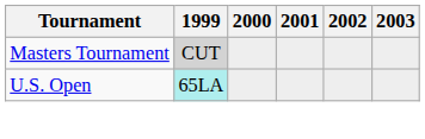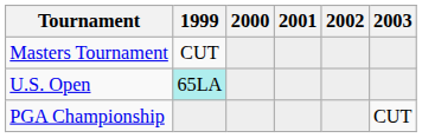 <table class="wikitable" style="font-size:95%;">
 <tr>
 <th>Tournament</th>
 <th>1999</th>
 <th>2000</th>
 <th>2001</th>
 <th>2002</th>
 <th>2003</th>
 </tr>
 <tr>
 <td><a href='#'>Masters Tournament</a></td>
-<td align="center" style="background: lightgrey;">CUT</td>
+<td align="center">CUT</td>
 <td style="background:#eeeeee;"></td>
 <td style="background:#eeeeee;"></td>
 <td style="background:#eeeeee;"></td>
 <td style="background:#eeeeee;"></td>
 </tr>
 <tr>
 <td><a href='#'>U.S. Open</a></td>
 <td align="center" style="background: paleturquoise;">65<span>LA</span></td>
 <td style="background:#eeeeee;"></td>
 <td style="background:#eeeeee;"></td>
 <td style="background:#eeeeee;"></td>
 <td style="background:#eeeeee;"></td>
 </tr>
+<tr>
+<td><a href='#'>PGA Championship</a></td>
+<td style="background:#eeeeee;"></td>
+<td style="background:#eeeeee;"></td>
+<td style="background:#eeeeee;"></td>
+<td style="background:#eeeeee;"></td>
+<td align="center">CUT</td>
+</tr>
 </table>
